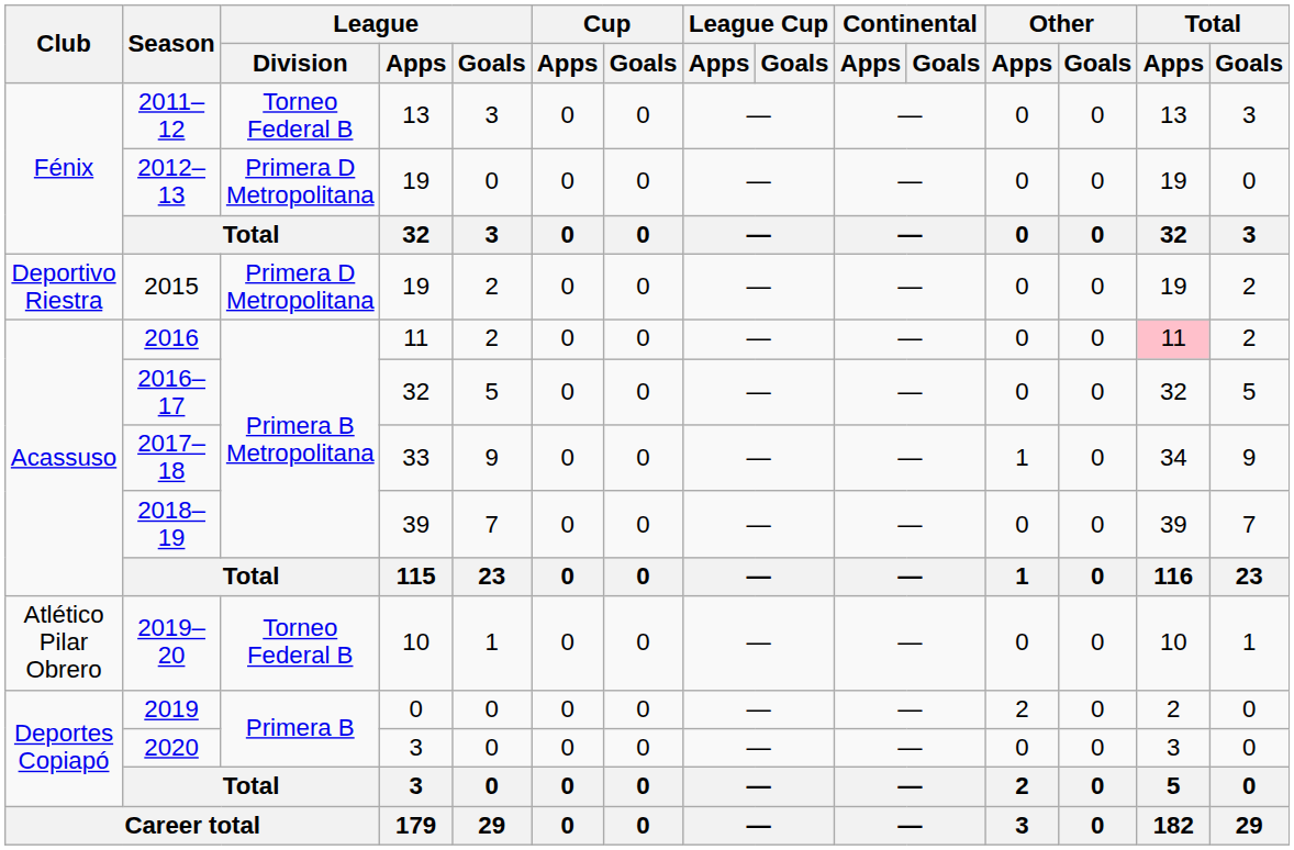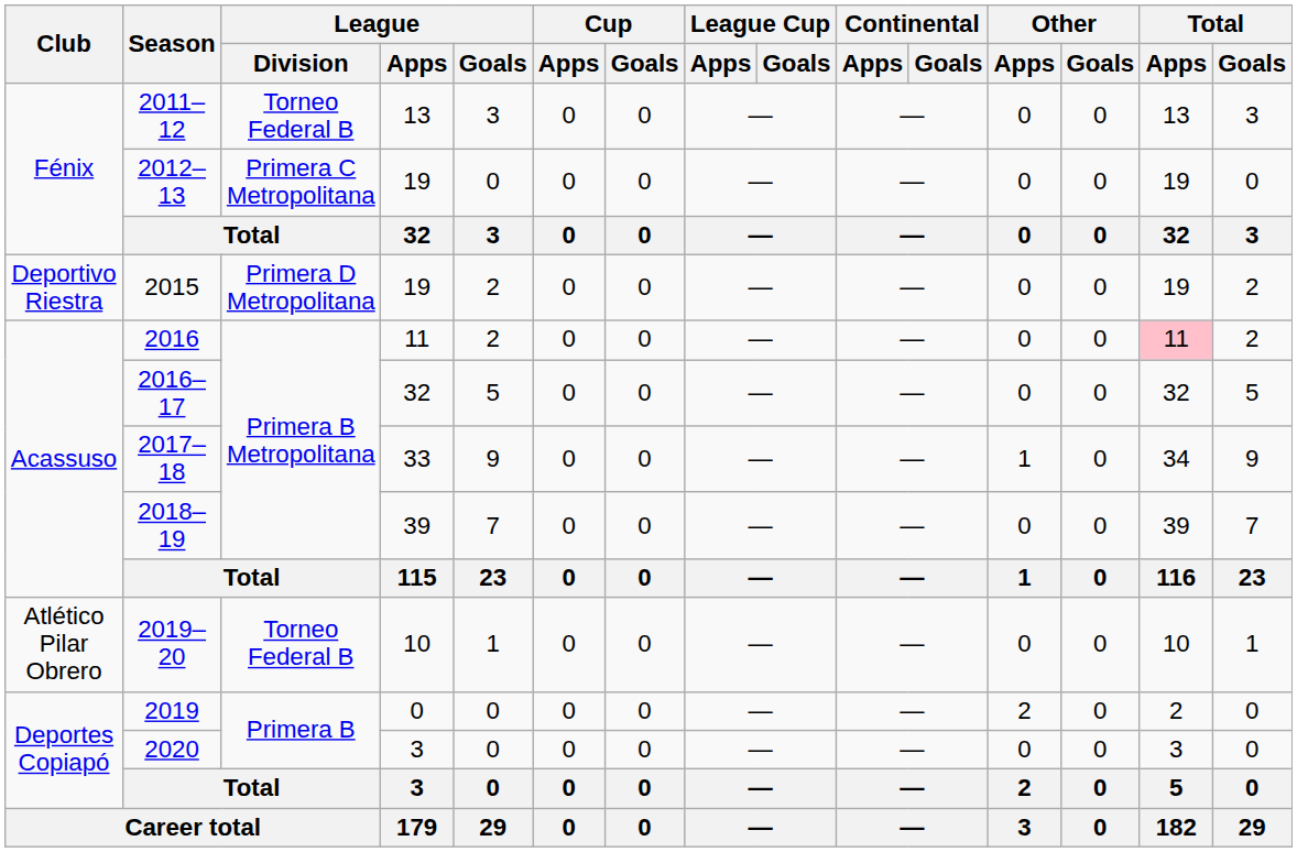 <table class="wikitable" style="text-align:center">
 <tr>
 <th rowspan="2">Club</th>
 <th rowspan="2">Season</th>
 <th colspan="3">League</th>
 <th colspan="2">Cup</th>
 <th colspan="2">League Cup</th>
 <th colspan="2">Continental</th>
 <th colspan="2">Other</th>
 <th colspan="2">Total</th>
 </tr>
 <tr>
 <th>Division</th>
 <th>Apps</th>
 <th>Goals</th>
 <th>Apps</th>
 <th>Goals</th>
 <th>Apps</th>
 <th>Goals</th>
 <th>Apps</th>
 <th>Goals</th>
 <th>Apps</th>
 <th>Goals</th>
 <th>Apps</th>
 <th>Goals</th>
 </tr>
 <tr>
 <td rowspan="3"><a href='#'>Fénix</a></td>
 <td><a href='#'>2011–12</a></td>
 <td rowspan="1"><a href='#'>Torneo Federal B</a></td>
 <td>13</td>
 <td>3</td>
 <td>0</td>
 <td>0</td>
 <td colspan="2">—</td>
 <td colspan="2">—</td>
 <td>0</td>
 <td>0</td>
 <td>13</td>
 <td>3</td>
 </tr>
 <tr>
 <td><a href='#'>2012–13</a></td>
-<td rowspan="1"><a href='#'>Primera D Metropolitana</a></td>
+<td rowspan="1"><a href='#'>Primera C Metropolitana</a></td>
 <td>19</td>
 <td>0</td>
 <td>0</td>
 <td>0</td>
 <td colspan="2">—</td>
 <td colspan="2">—</td>
 <td>0</td>
 <td>0</td>
 <td>19</td>
 <td>0</td>
 </tr>
 <tr>
 <th colspan="2">Total</th>
 <th>32</th>
 <th>3</th>
 <th>0</th>
 <th>0</th>
 <th colspan="2">—</th>
 <th colspan="2">—</th>
 <th>0</th>
 <th>0</th>
 <th>32</th>
 <th>3</th>
 </tr>
 <tr>
 <td rowspan="1"><a href='#'>Deportivo Riestra</a></td>
 <td>2015</td>
 <td rowspan="1"><a href='#'>Primera D Metropolitana</a></td>
 <td>19</td>
 <td>2</td>
 <td>0</td>
 <td>0</td>
 <td colspan="2">—</td>
 <td colspan="2">—</td>
 <td>0</td>
 <td>0</td>
 <td>19</td>
 <td>2</td>
 </tr>
 <tr>
 <td rowspan="5"><a href='#'>Acassuso</a></td>
 <td><a href='#'>2016</a></td>
 <td rowspan="4"><a href='#'>Primera B Metropolitana</a></td>
 <td>11</td>
 <td>2</td>
 <td>0</td>
 <td>0</td>
 <td colspan="2">—</td>
 <td colspan="2">—</td>
 <td>0</td>
 <td>0</td>
 <td style="background: pink;">11</td>
 <td>2</td>
 </tr>
 <tr>
 <td><a href='#'>2016–17</a></td>
 <td>32</td>
 <td>5</td>
 <td>0</td>
 <td>0</td>
 <td colspan="2">—</td>
 <td colspan="2">—</td>
 <td>0</td>
 <td>0</td>
 <td>32</td>
 <td>5</td>
 </tr>
 <tr>
 <td><a href='#'>2017–18</a></td>
 <td>33</td>
 <td>9</td>
 <td>0</td>
 <td>0</td>
 <td colspan="2">—</td>
 <td colspan="2">—</td>
 <td>1</td>
 <td>0</td>
 <td>34</td>
 <td>9</td>
 </tr>
 <tr>
 <td><a href='#'>2018–19</a></td>
 <td>39</td>
 <td>7</td>
 <td>0</td>
 <td>0</td>
 <td colspan="2">—</td>
 <td colspan="2">—</td>
 <td>0</td>
 <td>0</td>
 <td>39</td>
 <td>7</td>
 </tr>
 <tr>
 <th colspan="2">Total</th>
 <th>115</th>
 <th>23</th>
 <th>0</th>
 <th>0</th>
 <th colspan="2">—</th>
 <th colspan="2">—</th>
 <th>1</th>
 <th>0</th>
 <th>116</th>
 <th>23</th>
 </tr>
 <tr>
 <td rowspan="1">Atlético Pilar Obrero</td>
 <td><a href='#'>2019–20</a></td>
 <td rowspan="1"><a href='#'>Torneo Federal B</a></td>
 <td>10</td>
 <td>1</td>
 <td>0</td>
 <td>0</td>
 <td colspan="2">—</td>
 <td colspan="2">—</td>
 <td>0</td>
 <td>0</td>
 <td>10</td>
 <td>1</td>
 </tr>
 <tr>
 <td rowspan="3"><a href='#'>Deportes Copiapó</a></td>
 <td><a href='#'>2019</a></td>
 <td rowspan="2"><a href='#'>Primera B</a></td>
 <td>0</td>
 <td>0</td>
 <td>0</td>
 <td>0</td>
 <td colspan="2">—</td>
 <td colspan="2">—</td>
 <td>2</td>
 <td>0</td>
 <td>2</td>
 <td>0</td>
 </tr>
 <tr>
 <td><a href='#'>2020</a></td>
 <td>3</td>
 <td>0</td>
 <td>0</td>
 <td>0</td>
 <td colspan="2">—</td>
 <td colspan="2">—</td>
 <td>0</td>
 <td>0</td>
 <td>3</td>
 <td>0</td>
 </tr>
 <tr>
 <th colspan="2">Total</th>
 <th>3</th>
 <th>0</th>
 <th>0</th>
 <th>0</th>
 <th colspan="2">—</th>
 <th colspan="2">—</th>
 <th>2</th>
 <th>0</th>
 <th>5</th>
 <th>0</th>
 </tr>
 <tr>
 <th colspan="3">Career total</th>
 <th>179</th>
 <th>29</th>
 <th>0</th>
 <th>0</th>
 <th colspan="2">—</th>
 <th colspan="2">—</th>
 <th>3</th>
 <th>0</th>
 <th>182</th>
 <th>29</th>
 </tr>
 </table>
